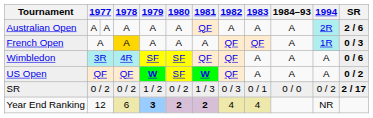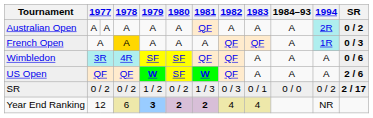 <table class="wikitable">
 <tr>
 <th>Tournament</th>
 <th colspan=2><a href='#'>1977</a></th>
 <th><a href='#'>1978</a></th>
 <th><a href='#'>1979</a></th>
 <th><a href='#'>1980</a></th>
 <th><a href='#'>1981</a></th>
 <th><a href='#'>1982</a></th>
 <th><a href='#'>1983</a></th>
 <th>1984–93</th>
 <th><a href='#'>1994</a></th>
 <th>SR</th>
 </tr>
 <tr>
 <td style="background:#EFEFEF;"><a href='#'>Australian Open</a></td>
 <td align="center">A</td>
 <td align="center">A</td>
 <td align="center">A</td>
 <td align="center">A</td>
 <td align="center">A</td>
 <td align="center" style="background:#ffebcd;"><a href='#'>QF</a></td>
 <td align="center">A</td>
 <td align="center">A</td>
 <td align="center">A</td>
 <td align="center" style="background:#afeeee;"><a href='#'>2R</a></td>
-<td align="center" style="background:#EFEFEF;"><strong>2 / 6</strong></td>
+<td align="center" style="background:#EFEFEF;"><strong>0 / 2</strong></td>
 </tr>
 <tr>
 <td style="background:#EFEFEF;"><a href='#'>French Open</a></td>
 <td align="center" colspan=2>A</td>
 <td align="center" style="background: gold;">A</td>
 <td align="center">A</td>
 <td align="center">A</td>
 <td align="center">A</td>
 <td align="center" style="background:#ffebcd;"><a href='#'>QF</a></td>
 <td align="center" style="background:#ffebcd;"><a href='#'>QF</a></td>
 <td align="center">A</td>
 <td align="center" style="background:#afeeee;"><a href='#'>1R</a></td>
 <td align="center" style="background:#EFEFEF;"><strong>0 / 3</strong></td>
 </tr>
 <tr>
 <td style="background:#EFEFEF;"><a href='#'>Wimbledon</a></td>
 <td align="center" style="background:#afeeee;" colspan=2><a href='#'>3R</a></td>
 <td align="center" style="background:#afeeee;"><a href='#'>4R</a></td>
 <td align="center" style="background:yellow;"><a href='#'>SF</a></td>
 <td align="center" style="background:yellow;"><a href='#'>SF</a></td>
 <td align="center" style="background:#ffebcd;"><a href='#'>QF</a></td>
 <td align="center" style="background:#ffebcd;"><a href='#'>QF</a></td>
 <td align="center">A</td>
 <td align="center">A</td>
 <td align="center">A</td>
 <td align="center" style="background:#EFEFEF;"><strong>0 / 6</strong></td>
 </tr>
 <tr>
 <td style="background:#EFEFEF;"><a href='#'>US Open</a></td>
 <td align="center" style="background:#ffebcd;" colspan=2><a href='#'>QF</a></td>
 <td align="center" style="background:#ffebcd;"><a href='#'>QF</a></td>
 <td align="center" style="background:#00ff00;"><strong><a href='#'>W</a></strong></td>
 <td align="center" style="background:yellow;"><a href='#'>SF</a></td>
 <td align="center" style="background:#00ff00;"><strong><a href='#'>W</a></strong></td>
 <td align="center" style="background:#ffebcd;"><a href='#'>QF</a></td>
 <td align="center">A</td>
 <td align="center">A</td>
 <td align="center">A</td>
-<td align="center" style="background:#EFEFEF;"><strong>0 / 2</strong></td>
+<td align="center" style="background:#EFEFEF;"><strong>2 / 6</strong></td>
 </tr>
 <tr>
 <td style="background:#EFEFEF;">SR</td>
 <td align="center" style="background:#EFEFEF;" colspan=2>0 / 2</td>
 <td align="center" style="background:#EFEFEF;">0 / 2</td>
 <td align="center" style="background:#EFEFEF;">1 / 2</td>
 <td align="center" style="background:#EFEFEF;">0 / 2</td>
 <td align="center" style="background:#EFEFEF;">1 / 3</td>
 <td align="center" style="background:#EFEFEF;">0 / 3</td>
 <td align="center" style="background:#EFEFEF;">0 / 1</td>
 <td align="center" style="background:#EFEFEF;">0 / 0</td>
 <td align="center" style="background:#EFEFEF;">0 / 2</td>
 <td align="center" style="background:#EFEFEF;"><strong>2 / 17</strong></td>
 </tr>
 <tr>
 <td align=left>Year End Ranking</td>
 <td align="center" colspan=2>12</td>
 <td align="center" bgcolor=EEE8AA>6</td>
 <td align="center" bgcolor=99ccff><strong>3</strong></td>
 <td align="center" bgcolor=D8BFD8><strong>2</strong></td>
 <td align="center" bgcolor=D8BFD8><strong>2</strong></td>
 <td align="center" bgcolor=EEE8AA>4</td>
 <td align="center" bgcolor=EEE8AA>4</td>
 <td align="center"></td>
 <td align="center">NR</td>
 <td align="center"></td>
 </tr>
 </table>
